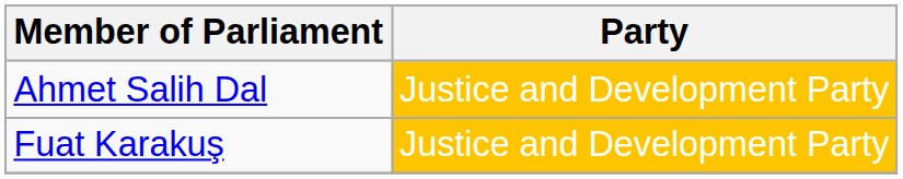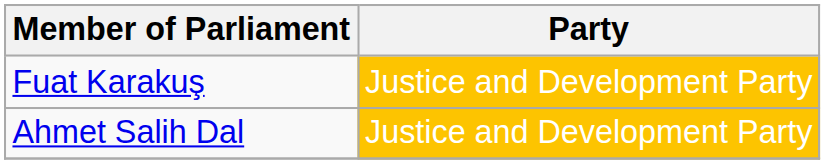 <table class="wikitable">
 <tr>
 <th>Member of Parliament</th>
 <th>Party</th>
 </tr>
 <tr>
-<td><a href='#'>Ahmet Salih Dal</a></td>
+<td><a href='#'>Fuat Karakuş</a></td>
 <td style="background:#FDC400; color:white">Justice and Development Party</td>
 </tr>
 <tr>
-<td><a href='#'>Fuat Karakuş</a></td>
+<td><a href='#'>Ahmet Salih Dal</a></td>
 <td style="background:#FDC400; color:white">Justice and Development Party</td>
 </tr>
 <tr>
 </tr>
 </table>
